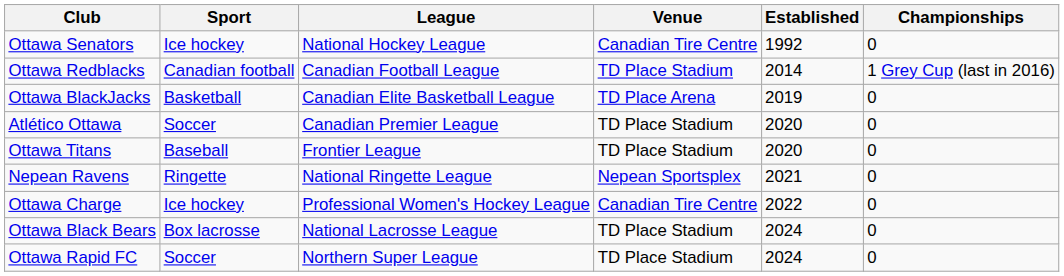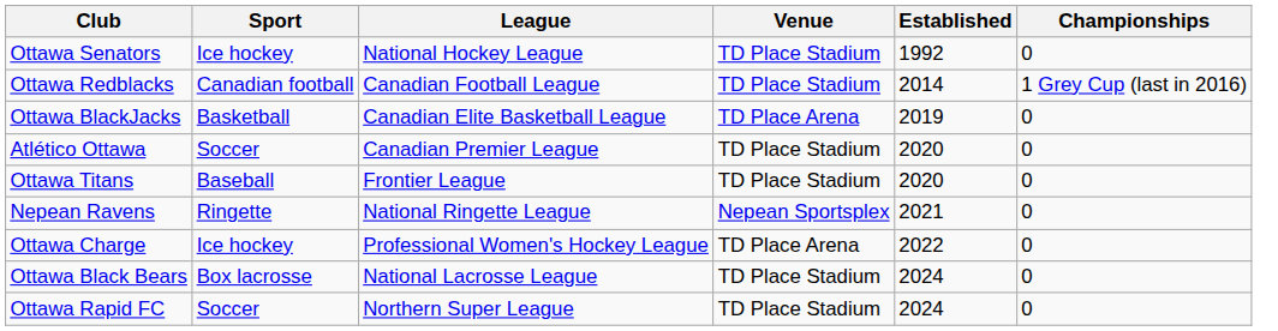 <table class="wikitable sortable">
 <tr>
 <th>Club</th>
 <th>Sport</th>
 <th>League</th>
 <th>Venue</th>
 <th>Established</th>
 <th>Championships</th>
 </tr>
 <tr>
 <td><a href='#'>Ottawa Senators</a></td>
 <td><a href='#'>Ice hockey</a></td>
 <td><a href='#'>National Hockey League</a></td>
-<td><a href='#'>Canadian Tire Centre</a></td>
+<td><a href='#'>TD Place Stadium</a></td>
 <td>1992</td>
 <td>0</td>
 </tr>
 <tr>
 <td><a href='#'>Ottawa Redblacks</a></td>
 <td><a href='#'>Canadian football</a></td>
 <td><a href='#'>Canadian Football League</a></td>
 <td><a href='#'>TD Place Stadium</a></td>
 <td>2014</td>
 <td>1 <a href='#'>Grey Cup</a> (last in 2016)</td>
 </tr>
 <tr>
 <td><a href='#'>Ottawa BlackJacks</a></td>
 <td><a href='#'>Basketball</a></td>
 <td><a href='#'>Canadian Elite Basketball League</a></td>
 <td><a href='#'>TD Place Arena</a></td>
 <td>2019</td>
 <td>0</td>
 </tr>
 <tr>
 <td><a href='#'>Atlético Ottawa</a></td>
 <td><a href='#'>Soccer</a></td>
 <td><a href='#'>Canadian Premier League</a></td>
 <td>TD Place Stadium</td>
 <td>2020</td>
 <td>0</td>
 </tr>
 <tr>
 <td><a href='#'>Ottawa Titans</a></td>
 <td><a href='#'>Baseball</a></td>
 <td><a href='#'>Frontier League</a></td>
 <td>TD Place Stadium</td>
 <td>2020</td>
 <td>0</td>
 </tr>
 <tr>
 <td><a href='#'>Nepean Ravens</a></td>
 <td><a href='#'>Ringette</a></td>
 <td><a href='#'>National Ringette League</a></td>
 <td><a href='#'>Nepean Sportsplex</a></td>
 <td>2021</td>
 <td>0</td>
 </tr>
 <tr>
 <td><a href='#'>Ottawa Charge</a></td>
 <td><a href='#'>Ice hockey</a></td>
 <td><a href='#'>Professional Women's Hockey League</a></td>
-<td><a href='#'>Canadian Tire Centre</a></td>
+<td>TD Place Arena</td>
 <td>2022</td>
 <td>0</td>
 </tr>
 <tr>
 <td><a href='#'>Ottawa Black Bears</a></td>
 <td><a href='#'>Box lacrosse</a></td>
 <td><a href='#'>National Lacrosse League</a></td>
 <td>TD Place Stadium</td>
 <td>2024</td>
 <td>0</td>
 </tr>
 <tr>
 <td><a href='#'>Ottawa Rapid FC</a></td>
 <td><a href='#'>Soccer</a></td>
 <td><a href='#'>Northern Super League</a></td>
 <td>TD Place Stadium</td>
 <td>2024</td>
 <td>0</td>
 </tr>
 </table>
